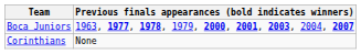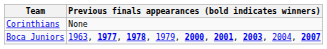 <table class="wikitable">
 <tr>
 <th>Team</th>
 <th>Previous finals appearances (bold indicates winners)</th>
 </tr>
 <tr>
+<td> <a href='#'>Corinthians</a></td>
+<td>None</td>
+</tr>
+<tr>
 <td> <a href='#'>Boca Juniors</a></td>
 <td><a href='#'>1963</a>, <strong><a href='#'>1977</a></strong>, <strong><a href='#'>1978</a></strong>, <a href='#'>1979</a>, <strong><a href='#'>2000</a></strong>, <strong><a href='#'>2001</a></strong>, <strong><a href='#'>2003</a></strong>, <a href='#'>2004</a>, <strong><a href='#'>2007</a></strong></td>
 </tr>
-<tr>
-<td> <a href='#'>Corinthians</a></td>
-<td>None</td>
-</tr>
 </table>
